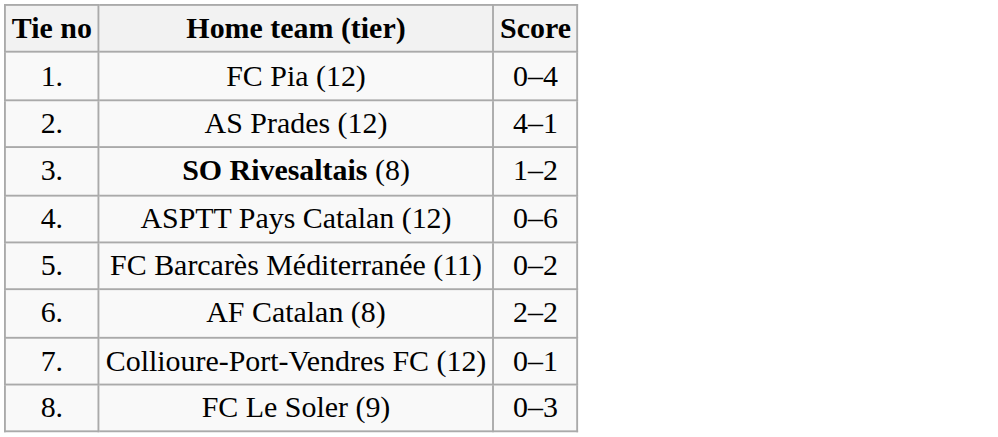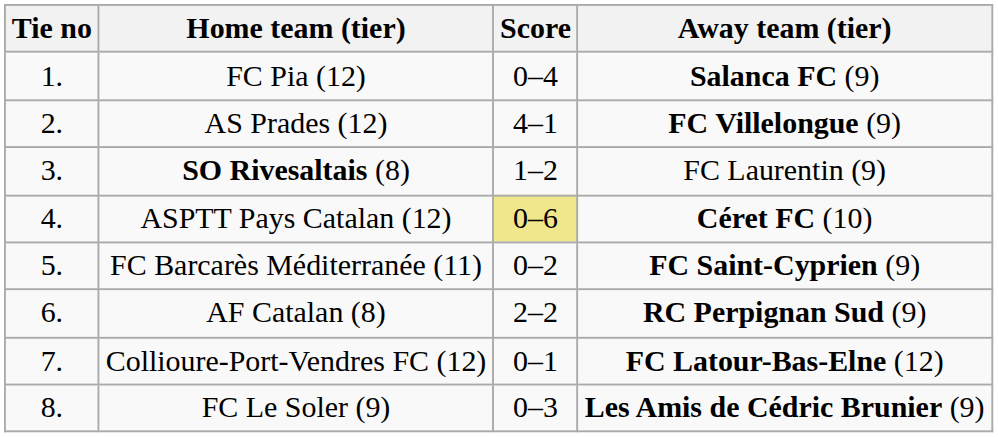 <table class="wikitable" style="text-align: center">
 <tr>
 <th>Tie no</th>
 <th>Home team (tier)</th>
 <th>Score</th>
+<th>Away team (tier)</th>
 </tr>
 <tr>
 <td>1.</td>
 <td>FC Pia (12)</td>
 <td>0–4</td>
+<td><strong>Salanca FC</strong> (9)</td>
 </tr>
 <tr>
 <td>2.</td>
 <td>AS Prades (12)</td>
 <td>4–1</td>
+<td><strong>FC Villelongue</strong> (9)</td>
 </tr>
 <tr>
 <td>3.</td>
 <td><strong>SO Rivesaltais</strong> (8)</td>
 <td>1–2</td>
+<td>FC Laurentin (9)</td>
 </tr>
 <tr>
 <td>4.</td>
 <td>ASPTT Pays Catalan (12)</td>
-<td>0–6</td>
+<td style="background: khaki;">0–6</td>
+<td><strong>Céret FC</strong> (10)</td>
 </tr>
 <tr>
 <td>5.</td>
 <td>FC Barcarès Méditerranée (11)</td>
 <td>0–2</td>
+<td><strong>FC Saint-Cyprien</strong> (9)</td>
 </tr>
 <tr>
 <td>6.</td>
 <td>AF Catalan (8)</td>
 <td>2–2 </td>
+<td><strong>RC Perpignan Sud</strong> (9)</td>
 </tr>
 <tr>
 <td>7.</td>
 <td>Collioure-Port-Vendres FC (12)</td>
 <td>0–1</td>
+<td><strong>FC Latour-Bas-Elne</strong> (12)</td>
 </tr>
 <tr>
 <td>8.</td>
 <td>FC Le Soler (9)</td>
 <td>0–3</td>
+<td><strong>Les Amis de Cédric Brunier</strong> (9)</td>
 </tr>
 </table>
